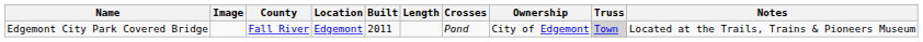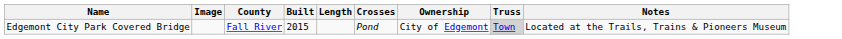 <table class="wikitable">
 <tr>
 <th>Name</th>
 <th class=unsortable>Image</th>
 <th>County</th>
-<th>Location</th>
 <th>Built</th>
 <th>Length</th>
 <th>Crosses</th>
 <th>Ownership</th>
 <th>Truss</th>
 <th>Notes</th>
 </tr>
 <tr>
 <td>Edgemont City Park Covered Bridge</td>
 <td></td>
 <td><a href='#'>Fall River</a></td>
-<td><a href='#'>Edgemont</a><br><small></small></td>
-<td>2011</td>
+<td>2015</td>
 <td></td>
 <td><em>Pond</em></td>
 <td>City of <a href='#'>Edgemont</a></td>
 <td style="background: lightgrey;"><a href='#'>Town</a></td>
 <td>Located at the Trails, Trains & Pioneers Museum</td>
 </tr>
 </table>
